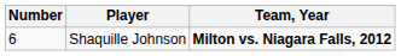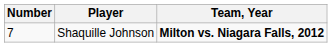 <table class="wikitable">
 <tr>
 <th>Number</th>
 <th>Player</th>
 <th>Team, Year</th>
 </tr>
 <tr>
-<td>6</td>
+<td>7</td>
 <td>Shaquille Johnson</td>
 <td><strong>Milton vs. Niagara Falls, 2012</strong></td>
 </tr>
 </table>
